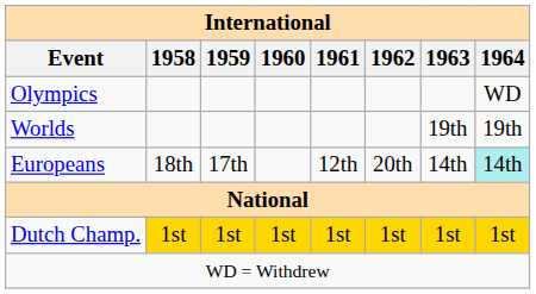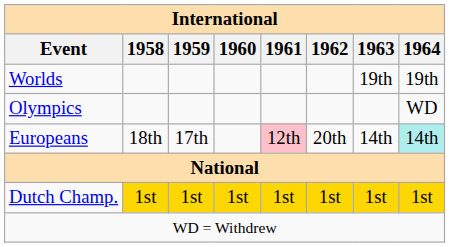 <table class="wikitable" style="text-align:center">
 <tr>
 <th style="background-color: #ffdead; " colspan=8 align=center>International</th>
 </tr>
 <tr>
 <th>Event</th>
 <th>1958</th>
 <th>1959</th>
 <th>1960</th>
 <th>1961</th>
 <th>1962</th>
 <th>1963</th>
 <th>1964</th>
 </tr>
 <tr>
+<td align=left><a href='#'>Worlds</a></td>
+<td></td>
+<td></td>
+<td></td>
+<td></td>
+<td></td>
+<td>19th</td>
+<td>19th</td>
+</tr>
+<tr>
 <td align=left><a href='#'>Olympics</a></td>
 <td></td>
 <td></td>
 <td></td>
 <td></td>
 <td></td>
 <td></td>
 <td>WD</td>
 </tr>
 <tr>
-<td align=left><a href='#'>Worlds</a></td>
-<td></td>
-<td></td>
-<td></td>
-<td></td>
-<td></td>
-<td>19th</td>
-<td>19th</td>
-</tr>
-<tr>
 <td align=left><a href='#'>Europeans</a></td>
 <td>18th</td>
 <td>17th</td>
 <td></td>
-<td>12th</td>
+<td style="background: pink;">12th</td>
 <td>20th</td>
 <td>14th</td>
 <td style="background: paleturquoise;">14th</td>
 </tr>
 <tr>
 <th style="background-color: #ffdead; " colspan=8 align=center>National</th>
 </tr>
 <tr>
 <td align=left><a href='#'>Dutch Champ.</a></td>
 <td bgcolor=gold>1st</td>
 <td bgcolor=gold>1st</td>
 <td bgcolor=gold>1st</td>
 <td bgcolor=gold>1st</td>
 <td bgcolor=gold>1st</td>
 <td bgcolor=gold>1st</td>
 <td bgcolor=gold>1st</td>
 </tr>
 <tr>
 <td colspan=8 align=center><small> WD = Withdrew </small></td>
 </tr>
 </table>
